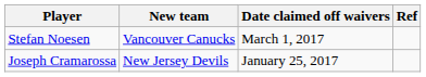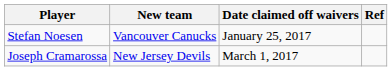 <table class="wikitable">
 <tr>
 <th>Player</th>
 <th>New team</th>
 <th>Date claimed off waivers</th>
 <th>Ref</th>
 </tr>
 <tr>
 <td><a href='#'>Stefan Noesen</a></td>
 <td><a href='#'>Vancouver Canucks</a></td>
-<td>March 1, 2017</td>
+<td>January 25, 2017</td>
 <td></td>
 </tr>
 <tr>
 <td><a href='#'>Joseph Cramarossa</a></td>
 <td><a href='#'>New Jersey Devils</a></td>
-<td>January 25, 2017</td>
+<td>March 1, 2017</td>
 <td></td>
 </tr>
 </table>
